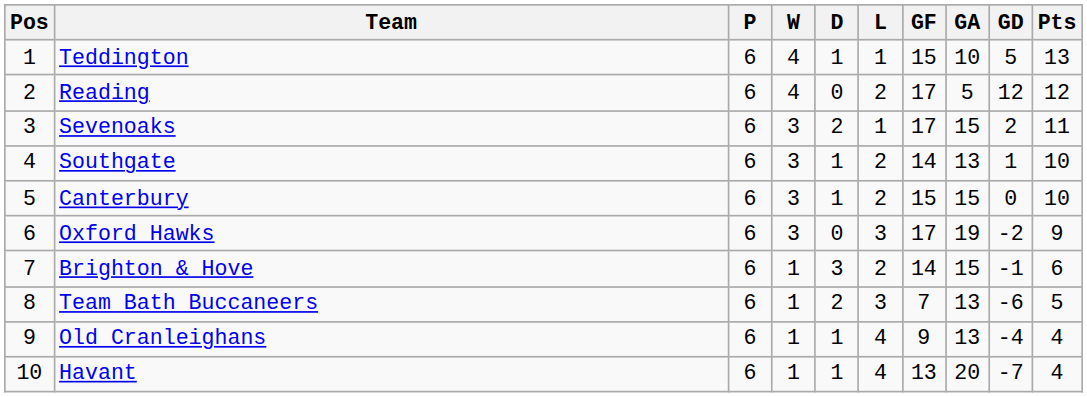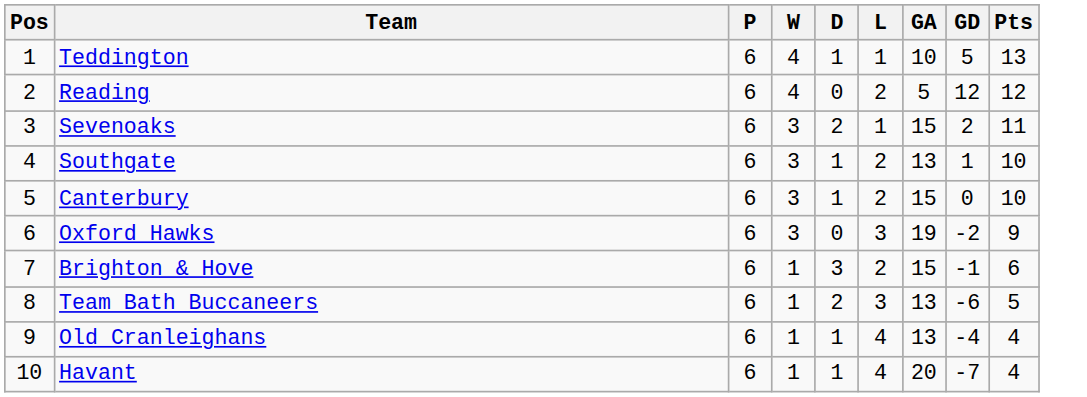 <table class="wikitable" style="font-size: 100%">
 <tr>
 <th width=20>Pos</th>
 <th width=400>Team</th>
 <th width=20>P</th>
 <th width=20>W</th>
 <th width=20>D</th>
 <th width=20>L</th>
-<th width=20>GF</th>
 <th width=20>GA</th>
 <th width=20>GD</th>
 <th width=20>Pts</th>
 </tr>
 <tr align=center>
 <td>1</td>
 <td align="left"><a href='#'>Teddington</a></td>
 <td>6</td>
 <td>4</td>
 <td>1</td>
 <td>1</td>
-<td>15</td>
 <td>10</td>
 <td>5</td>
 <td>13</td>
 </tr>
 <tr align=center>
 <td>2</td>
 <td align="left"><a href='#'>Reading</a></td>
 <td>6</td>
 <td>4</td>
 <td>0</td>
 <td>2</td>
-<td>17</td>
 <td>5</td>
 <td>12</td>
 <td>12</td>
 </tr>
 <tr align=center>
 <td>3</td>
 <td align="left"><a href='#'>Sevenoaks</a></td>
 <td>6</td>
 <td>3</td>
 <td>2</td>
 <td>1</td>
-<td>17</td>
 <td>15</td>
 <td>2</td>
 <td>11</td>
 </tr>
 <tr align=center>
 <td>4</td>
 <td align="left"><a href='#'>Southgate</a></td>
 <td>6</td>
 <td>3</td>
 <td>1</td>
 <td>2</td>
-<td>14</td>
 <td>13</td>
 <td>1</td>
 <td>10</td>
 </tr>
 <tr align=center>
 <td>5</td>
 <td align="left"><a href='#'>Canterbury</a></td>
 <td>6</td>
 <td>3</td>
 <td>1</td>
 <td>2</td>
 <td>15</td>
-<td>15</td>
 <td>0</td>
 <td>10</td>
 </tr>
 <tr align=center>
 <td>6</td>
 <td align="left"><a href='#'>Oxford Hawks</a></td>
 <td>6</td>
 <td>3</td>
 <td>0</td>
 <td>3</td>
-<td>17</td>
 <td>19</td>
 <td>-2</td>
 <td>9</td>
 </tr>
 <tr align=center>
 <td>7</td>
 <td align="left"><a href='#'>Brighton & Hove</a></td>
 <td>6</td>
 <td>1</td>
 <td>3</td>
 <td>2</td>
-<td>14</td>
 <td>15</td>
 <td>-1</td>
 <td>6</td>
 </tr>
 <tr align=center>
 <td>8</td>
 <td align="left"><a href='#'>Team Bath Buccaneers</a></td>
 <td>6</td>
 <td>1</td>
 <td>2</td>
 <td>3</td>
-<td>7</td>
 <td>13</td>
 <td>-6</td>
 <td>5</td>
 </tr>
 <tr align=center>
 <td>9</td>
 <td align="left"><a href='#'>Old Cranleighans</a></td>
 <td>6</td>
 <td>1</td>
 <td>1</td>
 <td>4</td>
-<td>9</td>
 <td>13</td>
 <td>-4</td>
 <td>4</td>
 </tr>
 <tr align=center>
 <td>10</td>
 <td align="left"><a href='#'>Havant</a></td>
 <td>6</td>
 <td>1</td>
 <td>1</td>
 <td>4</td>
-<td>13</td>
 <td>20</td>
 <td>-7</td>
 <td>4</td>
 </tr>
 </table>
